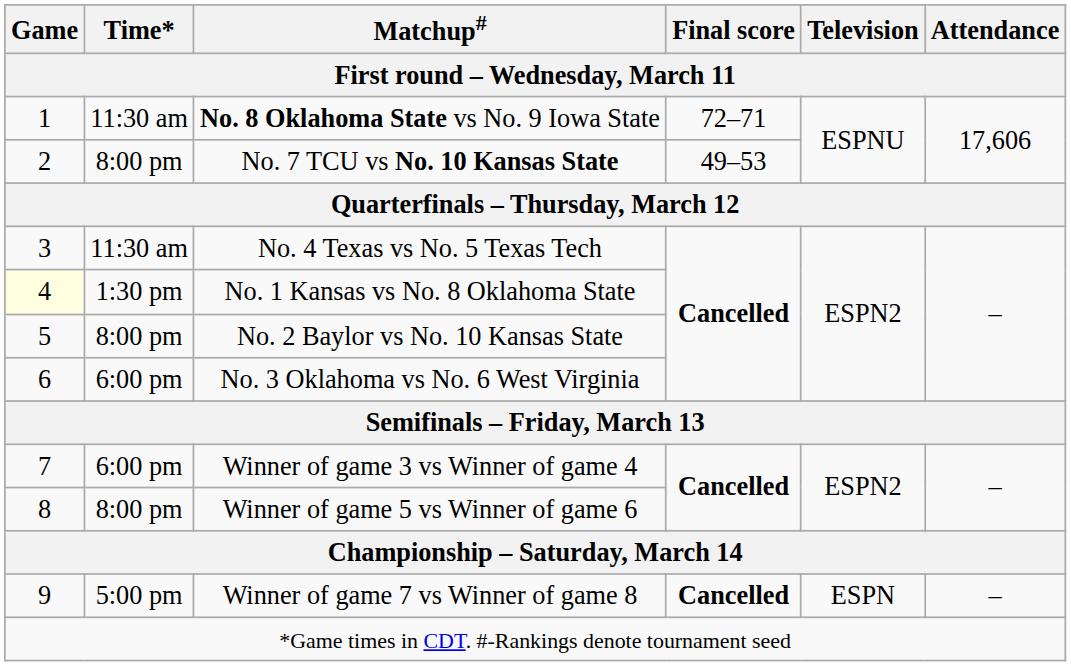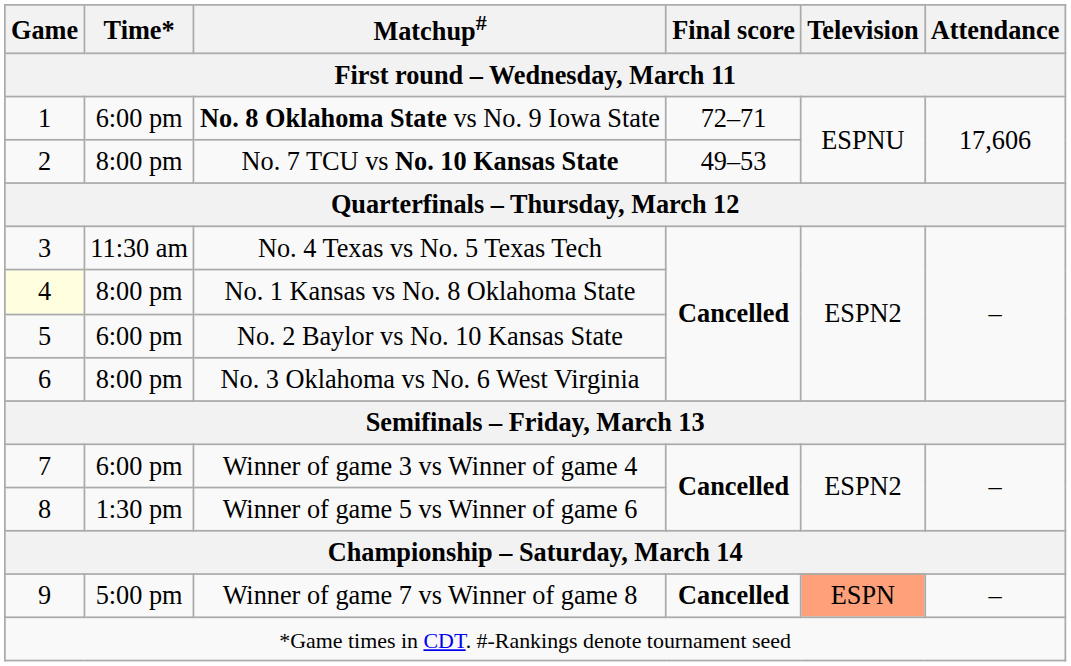 <table class="wikitable" style="font-size: 95%;text-align:center">
 <tr>
 <th>Game</th>
 <th>Time*</th>
 <th>Matchup<sup>#</sup></th>
 <th>Final score</th>
 <th>Television</th>
 <th>Attendance</th>
 </tr>
 <tr>
 <th colspan=6>First round – Wednesday, March 11</th>
 </tr>
 <tr>
 <td>1</td>
-<td>11:30 am</td>
+<td>6:00 pm</td>
 <td><strong>No. 8 Oklahoma State</strong> vs No. 9 Iowa State</td>
 <td>72–71</td>
 <td rowspan=2>ESPNU</td>
 <td rowspan=2>17,606</td>
 </tr>
 <tr>
 <td>2</td>
 <td>8:00 pm</td>
 <td>No. 7 TCU vs <strong>No. 10 Kansas State</strong></td>
 <td>49–53</td>
 </tr>
 <tr>
 <th colspan=6>Quarterfinals – Thursday, March 12</th>
 </tr>
 <tr>
 <td>3</td>
 <td>11:30 am</td>
 <td>No. 4 Texas vs No. 5 Texas Tech</td>
 <td rowspan=4><strong>Cancelled</strong></td>
 <td rowspan=4>ESPN2</td>
 <td rowspan=4>–</td>
 </tr>
 <tr>
 <td style="background: lightyellow;">4</td>
-<td>1:30 pm</td>
+<td>8:00 pm</td>
 <td>No. 1 Kansas vs No. 8 Oklahoma State</td>
 </tr>
 <tr>
 <td>5</td>
-<td>8:00 pm</td>
+<td>6:00 pm</td>
 <td>No. 2 Baylor vs No. 10 Kansas State</td>
 </tr>
 <tr>
 <td>6</td>
-<td>6:00 pm</td>
+<td>8:00 pm</td>
 <td>No. 3 Oklahoma vs No. 6 West Virginia</td>
 </tr>
 <tr>
 <th colspan=6>Semifinals – Friday, March 13</th>
 </tr>
 <tr>
 <td>7</td>
 <td>6:00 pm</td>
 <td>Winner of game 3 vs Winner of game 4</td>
 <td rowspan=2><strong>Cancelled</strong></td>
 <td rowspan=2>ESPN2</td>
 <td rowspan=2>–</td>
 </tr>
 <tr>
 <td>8</td>
-<td>8:00 pm</td>
+<td>1:30 pm</td>
 <td>Winner of game 5 vs Winner of game 6</td>
 </tr>
 <tr>
 <th colspan=6>Championship – Saturday, March 14</th>
 </tr>
 <tr>
 <td>9</td>
 <td>5:00 pm</td>
 <td>Winner of game 7 vs Winner of game 8</td>
 <td><strong>Cancelled</strong></td>
-<td>ESPN</td>
+<td style="background: lightsalmon;">ESPN</td>
 <td>–</td>
 </tr>
 <tr>
 <td colspan=6><small>*Game times in <a href='#'>CDT</a>. #-Rankings denote tournament seed</small></td>
 </tr>
 </table>
